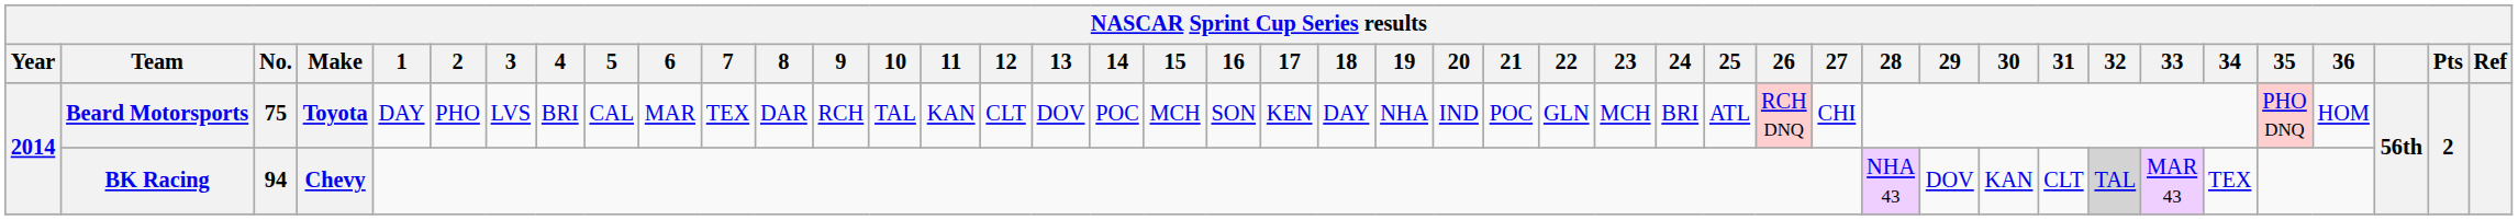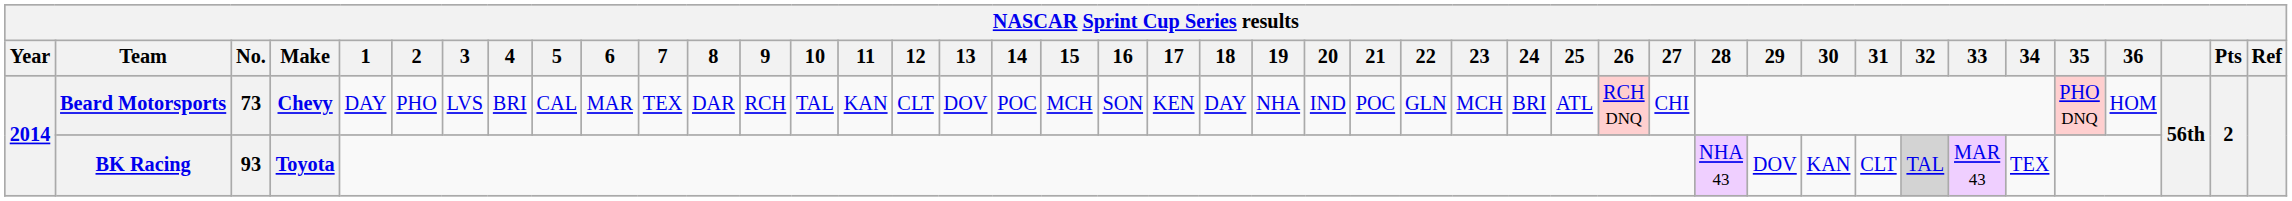 <table class="wikitable" style="text-align:center; font-size:75%">
 <tr>
 <th colspan=45><a href='#'>NASCAR</a> <a href='#'>Sprint Cup Series</a> results</th>
 </tr>
 <tr>
 <th>Year</th>
 <th>Team</th>
 <th>No.</th>
 <th>Make</th>
 <th>1</th>
 <th>2</th>
 <th>3</th>
 <th>4</th>
 <th>5</th>
 <th>6</th>
 <th>7</th>
 <th>8</th>
 <th>9</th>
 <th>10</th>
 <th>11</th>
 <th>12</th>
 <th>13</th>
 <th>14</th>
 <th>15</th>
 <th>16</th>
 <th>17</th>
 <th>18</th>
 <th>19</th>
 <th>20</th>
 <th>21</th>
 <th>22</th>
 <th>23</th>
 <th>24</th>
 <th>25</th>
 <th>26</th>
 <th>27</th>
 <th>28</th>
 <th>29</th>
 <th>30</th>
 <th>31</th>
 <th>32</th>
 <th>33</th>
 <th>34</th>
 <th>35</th>
 <th>36</th>
 <th></th>
 <th>Pts</th>
 <th>Ref</th>
 </tr>
 <tr>
 <th rowspan=2><a href='#'>2014</a></th>
 <th><a href='#'>Beard Motorsports</a></th>
-<th>75</th>
-<th><a href='#'>Toyota</a></th>
+<th>73</th>
+<th><a href='#'>Chevy</a></th>
 <td><a href='#'>DAY</a></td>
 <td><a href='#'>PHO</a></td>
 <td><a href='#'>LVS</a></td>
 <td><a href='#'>BRI</a></td>
 <td><a href='#'>CAL</a></td>
 <td><a href='#'>MAR</a></td>
 <td><a href='#'>TEX</a></td>
 <td><a href='#'>DAR</a></td>
 <td><a href='#'>RCH</a></td>
 <td><a href='#'>TAL</a></td>
 <td><a href='#'>KAN</a></td>
 <td><a href='#'>CLT</a></td>
 <td><a href='#'>DOV</a></td>
 <td><a href='#'>POC</a></td>
 <td><a href='#'>MCH</a></td>
 <td><a href='#'>SON</a></td>
 <td><a href='#'>KEN</a></td>
 <td><a href='#'>DAY</a></td>
 <td><a href='#'>NHA</a></td>
 <td><a href='#'>IND</a></td>
 <td><a href='#'>POC</a></td>
 <td><a href='#'>GLN</a></td>
 <td><a href='#'>MCH</a></td>
 <td><a href='#'>BRI</a></td>
 <td><a href='#'>ATL</a></td>
 <td style="background:#FFCFCF;"><a href='#'>RCH</a><br><small>DNQ</small></td>
 <td><a href='#'>CHI</a></td>
 <td colspan=7></td>
 <td style="background:#FFCFCF;"><a href='#'>PHO</a><br><small>DNQ</small></td>
 <td><a href='#'>HOM</a></td>
 <th rowspan=2>56th</th>
 <th rowspan=2>2</th>
 <th rowspan=2></th>
 </tr>
 <tr>
 <th><a href='#'>BK Racing</a></th>
-<th>94</th>
-<th><a href='#'>Chevy</a></th>
+<th>93</th>
+<th><a href='#'>Toyota</a></th>
 <td colspan=27></td>
 <td style="background:#EFCFFF;"><a href='#'>NHA</a><br><small>43</small></td>
 <td><a href='#'>DOV</a></td>
 <td><a href='#'>KAN</a></td>
 <td><a href='#'>CLT</a></td>
 <td style="background: lightgrey;"><a href='#'>TAL</a></td>
 <td style="background:#EFCFFF;"><a href='#'>MAR</a><br><small>43</small></td>
 <td><a href='#'>TEX</a></td>
 <td colspan=2></td>
 </tr>
 </table>
